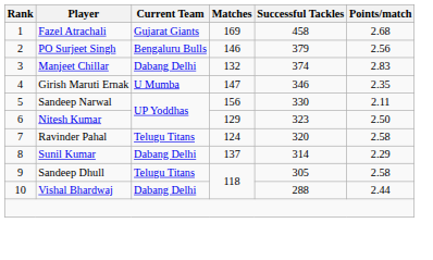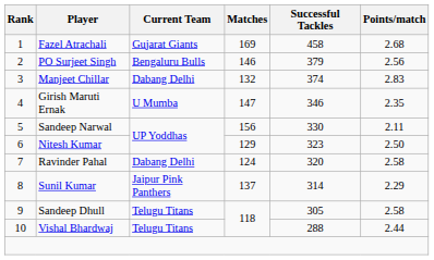 <table class="wikitable" style="text-align: center">
 <tr>
 <th>Rank</th>
 <th class="unsortable">Player</th>
 <th>Current Team</th>
 <th>Matches</th>
 <th>Successful Tackles</th>
 <th>Points/match</th>
 </tr>
 <tr>
 <td>1</td>
 <td style="text-align:left"> <a href='#'>Fazel Atrachali</a></td>
 <td style="text-align:left"><a href='#'>Gujarat Giants</a></td>
 <td>169</td>
 <td>458</td>
 <td>2.68</td>
 </tr>
 <tr>
 <td>2</td>
 <td style="text-align:left"> <a href='#'>PO Surjeet Singh</a></td>
 <td style="text-align:left"><a href='#'>Bengaluru Bulls</a></td>
 <td>146</td>
 <td>379</td>
 <td>2.56</td>
 </tr>
 <tr>
 <td>3</td>
 <td style="text-align:left"> <a href='#'>Manjeet Chillar</a></td>
 <td style="text-align:left"><a href='#'>Dabang Delhi</a></td>
 <td>132</td>
 <td>374</td>
 <td>2.83</td>
 </tr>
 <tr>
 <td>4</td>
 <td style="text-align:left">  Girish Maruti Ernak</td>
 <td style="text-align:left"><a href='#'>U Mumba</a></td>
 <td>147</td>
 <td>346</td>
 <td>2.35</td>
 </tr>
 <tr>
 <td>5</td>
 <td style="text-align:left"> Sandeep Narwal</td>
 <td style="text-align:left" rowspan=2><a href='#'>UP Yoddhas</a></td>
 <td>156</td>
 <td>330</td>
 <td>2.11</td>
 </tr>
 <tr>
 <td>6</td>
 <td style="text-align:left"> <a href='#'>Nitesh Kumar</a></td>
 <td>129</td>
 <td>323</td>
 <td>2.50</td>
 </tr>
 <tr>
 <td>7</td>
 <td style="text-align:left"> Ravinder Pahal</td>
-<td style="text-align:left"><a href='#'>Telugu Titans</a></td>
+<td style="text-align:left"><a href='#'>Dabang Delhi</a></td>
 <td>124</td>
 <td>320</td>
 <td>2.58</td>
 </tr>
 <tr>
 <td>8</td>
 <td style="text-align:left"> <a href='#'>Sunil Kumar</a></td>
-<td style="text-align:left"><a href='#'>Dabang Delhi</a></td>
+<td style="text-align:left"><a href='#'>Jaipur Pink Panthers</a></td>
 <td>137</td>
 <td>314</td>
 <td>2.29</td>
 </tr>
 <tr>
 <td>9</td>
 <td style="text-align:left"> Sandeep Dhull</td>
 <td style="text-align:left"><a href='#'>Telugu Titans</a></td>
 <td rowspan=2>118</td>
 <td>305</td>
 <td>2.58</td>
 </tr>
 <tr>
 <td>10</td>
 <td style="text-align:left"> <a href='#'>Vishal Bhardwaj</a></td>
-<td style="text-align:left"><a href='#'>Dabang Delhi</a></td>
+<td style="text-align:left"><a href='#'>Telugu Titans</a></td>
 <td>288</td>
 <td>2.44</td>
 </tr>
 <tr>
 <td colspan="6"><br></td>
 </tr>
 </table>
